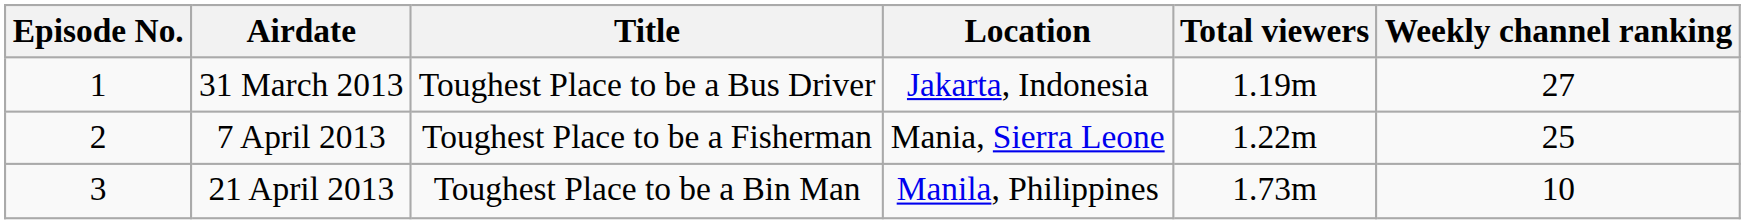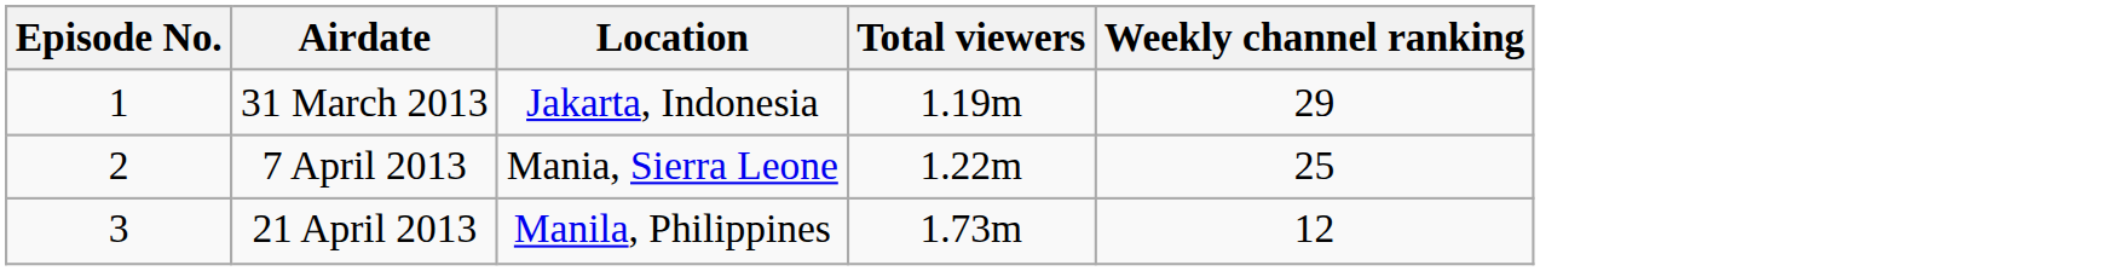 <table class="wikitable" style="text-align:center;">
 <tr>
 <th>Episode No.</th>
 <th>Airdate</th>
-<th>Title</th>
 <th>Location</th>
 <th>Total viewers</th>
 <th>Weekly channel ranking</th>
 </tr>
 <tr>
 <td>1</td>
 <td>31 March 2013</td>
-<td>Toughest Place to be a Bus Driver</td>
 <td><a href='#'>Jakarta</a>, Indonesia</td>
 <td>1.19m</td>
-<td>27</td>
+<td>29</td>
 </tr>
 <tr>
 <td>2</td>
 <td>7 April 2013</td>
-<td>Toughest Place to be a Fisherman</td>
 <td>Mania, <a href='#'>Sierra Leone</a></td>
 <td>1.22m</td>
 <td>25</td>
 </tr>
 <tr>
 <td>3</td>
 <td>21 April 2013</td>
-<td>Toughest Place to be a Bin Man</td>
 <td><a href='#'>Manila</a>, Philippines</td>
 <td>1.73m</td>
-<td>10</td>
+<td>12</td>
 </tr>
 </table>
